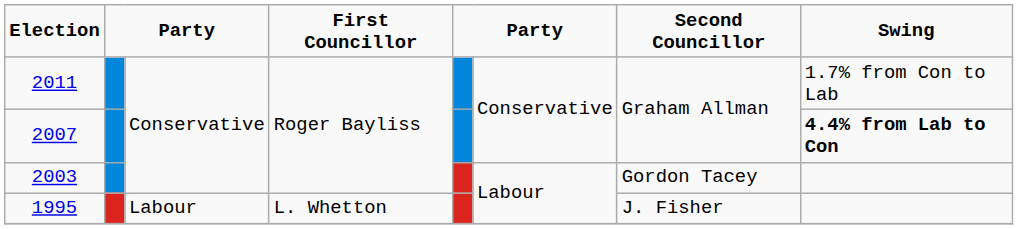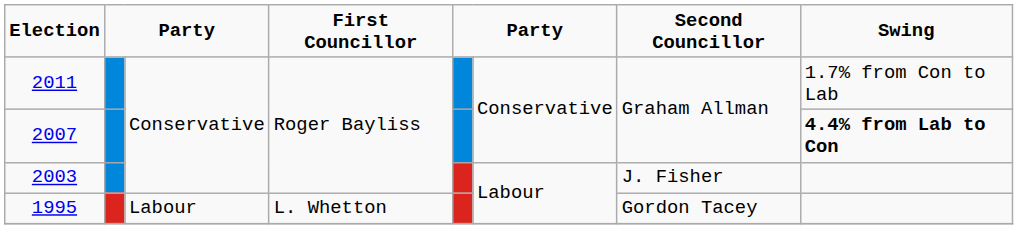 <table class="wikitable" border="1">
 <tr>
 <td width=50 align="center"><strong>Election</strong></td>
 <td width=100 align="center" colspan="2"><strong>Party</strong></td>
 <td width=120 align="center"><strong>First Councillor</strong></td>
 <td width=100 align="center" colspan="2"><strong>Party</strong></td>
 <td width=120 align="center"><strong>Second Councillor</strong></td>
 <td width=140 align="center"><strong>Swing</strong></td>
 </tr>
 <tr>
 <td align="center"><a href='#'>2011</a></td>
 <td bgcolor="#0087DC"> </td>
 <td rowspan="3">Conservative</td>
 <td rowspan="3">Roger Bayliss</td>
 <td bgcolor="#0087DC"> </td>
 <td rowspan="2">Conservative</td>
 <td rowspan="2">Graham Allman</td>
 <td>1.7% from Con to Lab</td>
 </tr>
 <tr>
 <td align="center"><a href='#'>2007</a></td>
 <td bgcolor="#0087DC"> </td>
 <td bgcolor="#0087DC"> </td>
 <td><strong>4.4% from Lab to Con</strong></td>
 </tr>
 <tr>
 <td align="center"><a href='#'>2003</a></td>
 <td bgcolor="#0087DC"> </td>
 <td bgcolor="#DC241f"> </td>
 <td rowspan="2">Labour</td>
-<td>Gordon Tacey</td>
+<td>J. Fisher</td>
 <td></td>
 </tr>
 <tr>
 <td align="center"><a href='#'>1995</a></td>
 <td bgcolor="#DC241f"> </td>
 <td>Labour</td>
 <td>L. Whetton</td>
 <td bgcolor="#DC241f"> </td>
-<td>J. Fisher</td>
+<td>Gordon Tacey</td>
 <td></td>
 </tr>
 <tr>
 </tr>
 </table>
